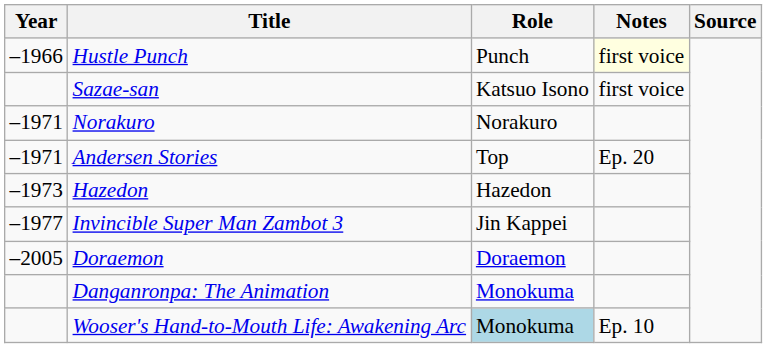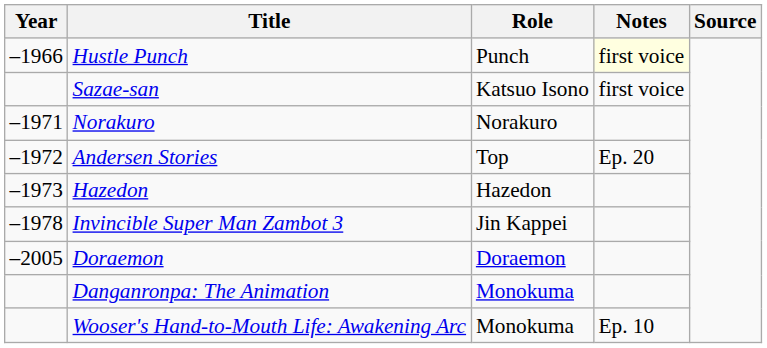 <table class="wikitable sortable plainrowheaders">
 <tr>
 <th>Year</th>
 <th>Title</th>
 <th>Role</th>
 <th class="unsortable">Notes</th>
 <th class="unsortable">Source</th>
 </tr>
 <tr>
 <td>–1966</td>
 <td><em><a href='#'>Hustle Punch</a></em></td>
 <td>Punch</td>
 <td style="background: lightyellow;">first voice</td>
 <td rowspan="9"></td>
 </tr>
 <tr>
 <td></td>
 <td><em><a href='#'>Sazae-san</a></em></td>
 <td>Katsuo Isono</td>
 <td>first voice</td>
 </tr>
 <tr>
 <td>–1971</td>
 <td><em><a href='#'>Norakuro</a></em></td>
 <td>Norakuro</td>
 <td></td>
 </tr>
 <tr>
-<td>–1971</td>
+<td>–1972</td>
 <td><em><a href='#'>Andersen Stories</a></em></td>
 <td>Top</td>
 <td>Ep. 20</td>
 </tr>
 <tr>
 <td>–1973</td>
 <td><em><a href='#'>Hazedon</a></em></td>
 <td>Hazedon</td>
 <td></td>
 </tr>
 <tr>
-<td>–1977</td>
+<td>–1978</td>
 <td><em><a href='#'>Invincible Super Man Zambot 3</a></em></td>
 <td>Jin Kappei </td>
 <td></td>
 </tr>
 <tr>
 <td>–2005</td>
 <td><em><a href='#'>Doraemon</a></em></td>
 <td><a href='#'>Doraemon</a></td>
 <td></td>
 </tr>
 <tr>
 <td></td>
 <td><em><a href='#'>Danganronpa: The Animation</a></em></td>
 <td><a href='#'>Monokuma</a></td>
 <td></td>
 </tr>
 <tr>
 <td></td>
 <td><em><a href='#'>Wooser's Hand-to-Mouth Life: Awakening Arc</a></em></td>
-<td style="background: lightblue;">Monokuma</td>
+<td>Monokuma</td>
 <td>Ep. 10</td>
 </tr>
 </table>
